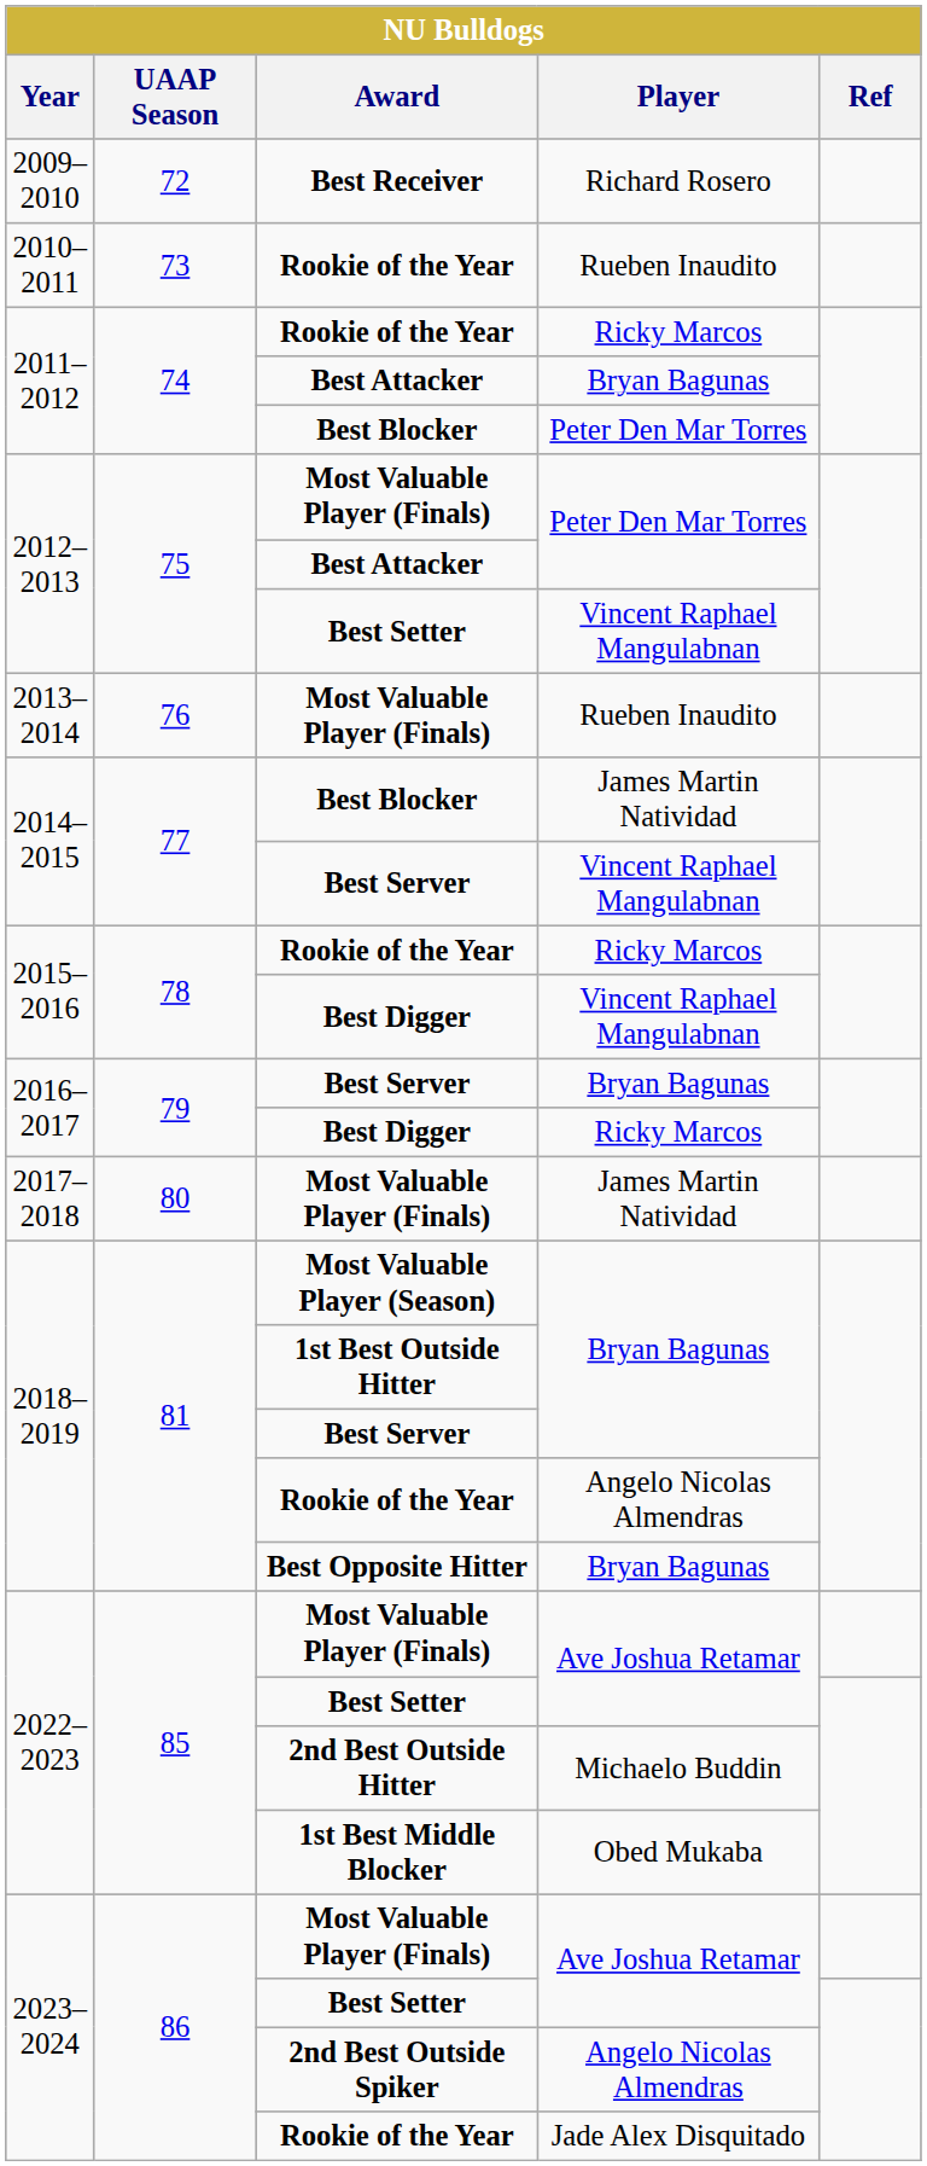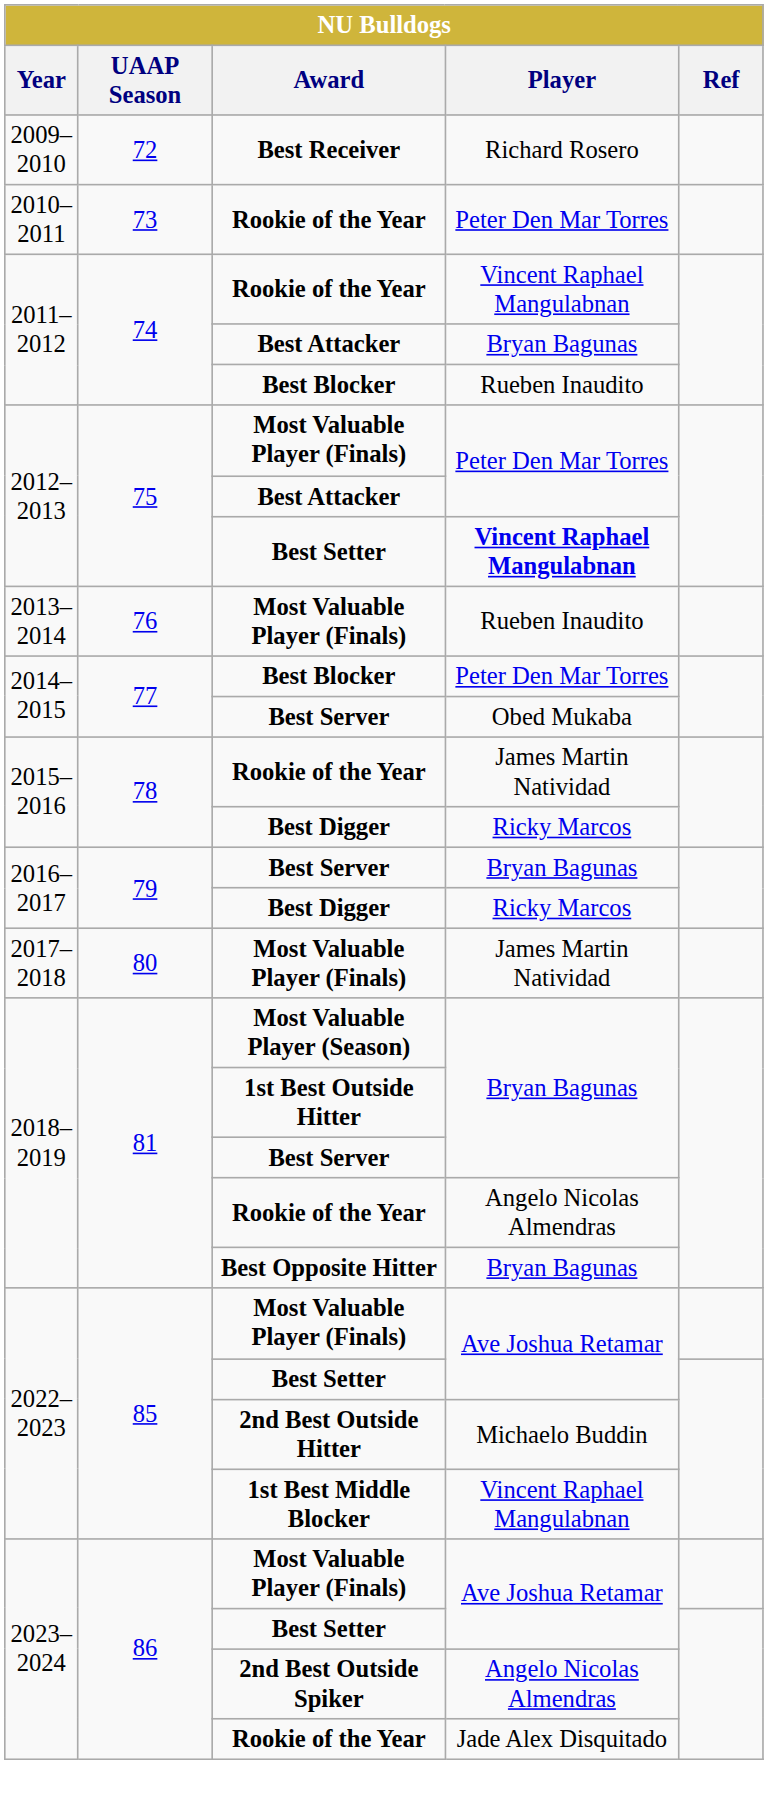 <table class="wikitable sortable" style="font-size:95%; text-align:left;">
 <tr>
 <th colspan="5" style= "background: #CFB53B; color: white; text-align: center"><strong>NU Bulldogs</strong></th>
 </tr>
 <tr style="background: white; color: #000080">
 <th style= "align=center; width:1em;">Year</th>
 <th style= "align=center;width:5em;">UAAP Season</th>
 <th style= "align=center; width:9em;">Award</th>
 <th style= "align=center; width:9em;">Player</th>
 <th style= "align=center; width:3em;">Ref</th>
 </tr>
 <tr align=center>
 <td rowspan=1>2009–2010</td>
 <td rowspan=1><a href='#'>72</a></td>
 <td><strong>Best Receiver</strong></td>
 <td>Richard Rosero</td>
 <td></td>
 </tr>
 <tr align=center>
 <td rowspan=1>2010–2011</td>
 <td rowspan=1><a href='#'>73</a></td>
 <td><strong>Rookie of the Year</strong></td>
-<td>Rueben Inaudito</td>
+<td><a href='#'>Peter Den Mar Torres</a></td>
 <td></td>
 </tr>
 <tr align=center>
 <td rowspan=3>2011–2012</td>
 <td rowspan=3><a href='#'>74</a></td>
 <td><strong>Rookie of the Year</strong></td>
-<td><a href='#'>Ricky Marcos</a></td>
+<td><a href='#'>Vincent Raphael Mangulabnan</a></td>
 <td rowspan=3></td>
 </tr>
 <tr align=center>
 <td><strong>Best Attacker</strong></td>
 <td><a href='#'>Bryan Bagunas</a></td>
 </tr>
 <tr align=center>
 <td><strong>Best Blocker</strong></td>
-<td><a href='#'>Peter Den Mar Torres</a></td>
+<td>Rueben Inaudito</td>
 </tr>
 <tr align=center>
 <td rowspan=3>2012–2013</td>
 <td rowspan=3><a href='#'>75</a></td>
 <td><strong>Most Valuable Player (Finals)</strong></td>
 <td rowspan=2><a href='#'>Peter Den Mar Torres</a></td>
 <td rowspan=3></td>
 </tr>
 <tr align=center>
 <td><strong>Best Attacker</strong></td>
 </tr>
 <tr align=center>
 <td><strong>Best Setter</strong></td>
-<td><a href='#'>Vincent Raphael Mangulabnan</a></td>
+<td><strong><a href='#'>Vincent Raphael Mangulabnan</a></strong></td>
 </tr>
 <tr align=center>
 <td rowspan=1>2013–2014</td>
 <td rowspan=1><a href='#'>76</a></td>
 <td><strong>Most Valuable Player (Finals)</strong></td>
 <td>Rueben Inaudito</td>
 <td rowspan=1></td>
 </tr>
 <tr align=center>
 <td rowspan=2>2014–2015</td>
 <td rowspan=2><a href='#'>77</a></td>
 <td><strong>Best Blocker</strong></td>
-<td>James Martin Natividad</td>
+<td><a href='#'>Peter Den Mar Torres</a></td>
 <td rowspan=2></td>
 </tr>
 <tr align=center>
 <td><strong>Best Server</strong></td>
-<td><a href='#'>Vincent Raphael Mangulabnan</a></td>
+<td>Obed Mukaba</td>
 </tr>
 <tr align=center>
 <td rowspan=2>2015–2016</td>
 <td rowspan=2><a href='#'>78</a></td>
 <td><strong>Rookie of the Year</strong></td>
-<td><a href='#'>Ricky Marcos</a></td>
+<td>James Martin Natividad</td>
 <td rowspan=2></td>
 </tr>
 <tr align=center>
 <td><strong>Best Digger</strong></td>
-<td><a href='#'>Vincent Raphael Mangulabnan</a></td>
+<td><a href='#'>Ricky Marcos</a></td>
 </tr>
 <tr align=center>
 <td rowspan=2>2016–2017</td>
 <td rowspan=2><a href='#'>79</a></td>
 <td><strong>Best Server</strong></td>
 <td><a href='#'>Bryan Bagunas</a></td>
 <td rowspan=2></td>
 </tr>
 <tr align=center>
 <td><strong>Best Digger</strong></td>
 <td><a href='#'>Ricky Marcos</a></td>
 </tr>
 <tr align=center>
 <td rowspan=1>2017–2018</td>
 <td rowspan=1><a href='#'>80</a></td>
 <td><strong>Most Valuable Player (Finals)</strong></td>
 <td>James Martin Natividad</td>
 <td rowspan=1></td>
 </tr>
 <tr align=center>
 <td rowspan=5>2018–2019</td>
 <td rowspan=5><a href='#'>81</a></td>
 <td><strong>Most Valuable Player (Season)</strong></td>
 <td rowspan=3><a href='#'>Bryan Bagunas</a></td>
 <td rowspan=5></td>
 </tr>
 <tr align=center>
 <td><strong>1st Best Outside Hitter</strong></td>
 </tr>
 <tr align=center>
 <td><strong>Best Server</strong></td>
 </tr>
 <tr align=center>
 <td><strong>Rookie of the Year</strong></td>
 <td>Angelo Nicolas Almendras</td>
 </tr>
 <tr align=center>
 <td><strong>Best Opposite Hitter</strong></td>
 <td><a href='#'>Bryan Bagunas</a></td>
 </tr>
 <tr align=center>
 <td rowspan=4>2022–2023</td>
 <td rowspan=4><a href='#'>85</a></td>
 <td><strong>Most Valuable Player (Finals)</strong></td>
 <td rowspan=2><a href='#'>Ave Joshua Retamar</a></td>
 <td rowspan=1></td>
 </tr>
 <tr align=center>
 <td><strong>Best Setter</strong></td>
 <td rowspan=3></td>
 </tr>
 <tr align=center>
 <td><strong>2nd Best Outside Hitter</strong></td>
 <td>Michaelo Buddin</td>
 </tr>
 <tr align=center>
 <td><strong>1st Best Middle Blocker</strong></td>
-<td>Obed Mukaba</td>
+<td><a href='#'>Vincent Raphael Mangulabnan</a></td>
 </tr>
 <tr align=center>
 <td rowspan=4>2023–2024</td>
 <td rowspan=4><a href='#'>86</a></td>
 <td><strong>Most Valuable Player (Finals)</strong></td>
 <td rowspan=2><a href='#'>Ave Joshua Retamar</a></td>
 <td rowspan=1></td>
 </tr>
 <tr align=center>
 <td><strong>Best Setter</strong></td>
 <td rowspan=3></td>
 </tr>
 <tr align=center>
 <td><strong>2nd Best Outside Spiker </strong></td>
 <td><a href='#'>Angelo Nicolas Almendras</a></td>
 </tr>
 <tr align=center>
 <td><strong>Rookie of the Year</strong></td>
 <td>Jade Alex Disquitado</td>
 </tr>
 </table>
